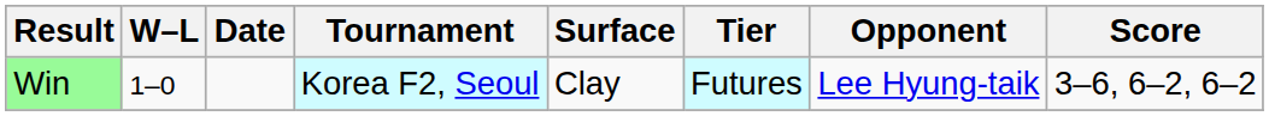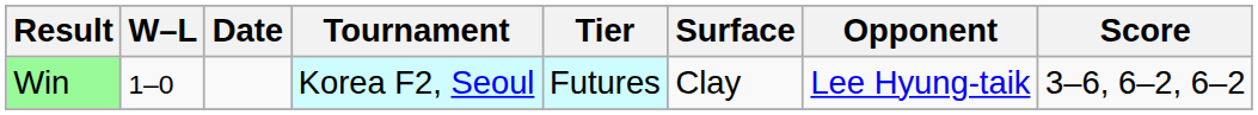 <table class="sortable wikitable">
 <tr>
 <th>Result</th>
 <th class="unsortable">W–L</th>
 <th>Date</th>
 <th>Tournament</th>
+<th>Tier</th>
 <th>Surface</th>
-<th>Tier</th>
 <th>Opponent</th>
 <th class="unsortable">Score</th>
 </tr>
 <tr>
 <td bgcolor=98FB98>Win</td>
 <td><small>1–0</small></td>
 <td></td>
 <td style="background:#cffcff;">Korea F2, <a href='#'>Seoul</a></td>
+<td style="background:#cffcff;">Futures</td>
 <td>Clay</td>
-<td style="background:#cffcff;">Futures</td>
 <td> <a href='#'>Lee Hyung-taik</a></td>
 <td>3–6, 6–2, 6–2</td>
 </tr>
 </table>
